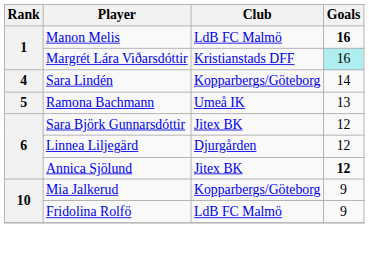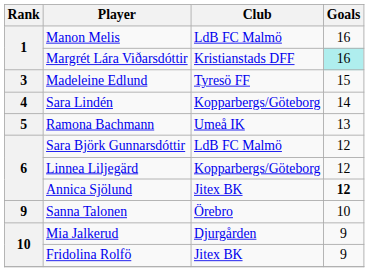 <table class="wikitable" style="text-align:center">
 <tr>
 <th>Rank</th>
 <th>Player</th>
 <th>Club</th>
 <th>Goals</th>
 </tr>
 <tr>
 <th rowspan="2">1</th>
 <td align="left"> <a href='#'>Manon Melis</a></td>
 <td align="left"><a href='#'>LdB FC Malmö</a></td>
-<td><strong>16</strong></td>
+<td>16</td>
 </tr>
 <tr>
 <td align="left"> <a href='#'>Margrét Lára Viðarsdóttir</a></td>
 <td align="left"><a href='#'>Kristianstads DFF</a></td>
 <td style="background: paleturquoise;">16</td>
+</tr>
+<tr>
+<th>3</th>
+<td align="left"> <a href='#'>Madeleine Edlund</a></td>
+<td align="left"><a href='#'>Tyresö FF</a></td>
+<td>15</td>
 </tr>
 <tr>
 <th>4</th>
 <td align="left"> <a href='#'>Sara Lindén</a></td>
 <td align="left"><a href='#'>Kopparbergs/Göteborg</a></td>
 <td>14</td>
 </tr>
 <tr>
 <th>5</th>
 <td align="left"> <a href='#'>Ramona Bachmann</a></td>
 <td align="left"><a href='#'>Umeå IK</a></td>
 <td>13</td>
 </tr>
 <tr>
 <th rowspan="3">6</th>
 <td align="left"> <a href='#'>Sara Björk Gunnarsdóttir</a></td>
-<td align="left"><a href='#'>Jitex BK</a></td>
+<td align="left"><a href='#'>LdB FC Malmö</a></td>
 <td>12</td>
 </tr>
 <tr>
 <td align="left"> <a href='#'>Linnea Liljegärd</a></td>
-<td align="left"><a href='#'>Djurgården</a></td>
+<td align="left"><a href='#'>Kopparbergs/Göteborg</a></td>
 <td>12</td>
 </tr>
 <tr>
 <td align="left"> <a href='#'>Annica Sjölund</a></td>
 <td align="left"><a href='#'>Jitex BK</a></td>
 <td><strong>12</strong></td>
 </tr>
 <tr>
+<th>9</th>
+<td align="left"> <a href='#'>Sanna Talonen</a></td>
+<td align="left"><a href='#'>Örebro</a></td>
+<td>10</td>
+</tr>
+<tr>
 <th rowspan="2">10</th>
 <td align="left"> <a href='#'>Mia Jalkerud</a></td>
-<td align="left"><a href='#'>Kopparbergs/Göteborg</a></td>
+<td align="left"><a href='#'>Djurgården</a></td>
 <td>9</td>
 </tr>
 <tr>
 <td align="left"> <a href='#'>Fridolina Rolfö</a></td>
-<td align="left"><a href='#'>LdB FC Malmö</a></td>
+<td align="left"><a href='#'>Jitex BK</a></td>
 <td>9</td>
 </tr>
 <tr>
 </tr>
 </table>
